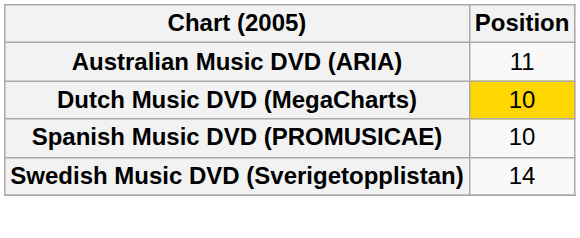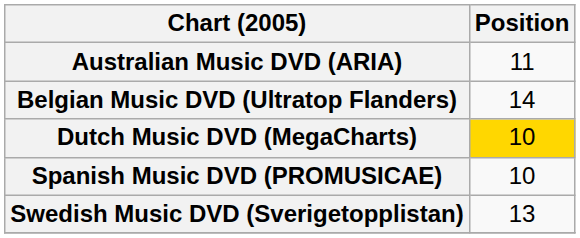 <table class="wikitable plainrowheaders sortable" style="text-align:center;">
 <tr>
 <th scope="col">Chart (2005)</th>
 <th scope="col">Position</th>
 </tr>
 <tr>
 <th scope="row">Australian Music DVD (ARIA)</th>
 <td>11</td>
+</tr>
+<tr>
+<th scope="row">Belgian Music DVD (Ultratop Flanders)</th>
+<td>14</td>
 </tr>
 <tr>
 <th scope="row">Dutch Music DVD (MegaCharts)</th>
 <td style="background: gold;">10</td>
 </tr>
 <tr>
 <th scope="row">Spanish Music DVD (PROMUSICAE)</th>
 <td>10</td>
 </tr>
 <tr>
 <th scope="row">Swedish Music DVD (Sverigetopplistan)</th>
-<td>14</td>
+<td>13</td>
 </tr>
 <tr>
 </tr>
 </table>
